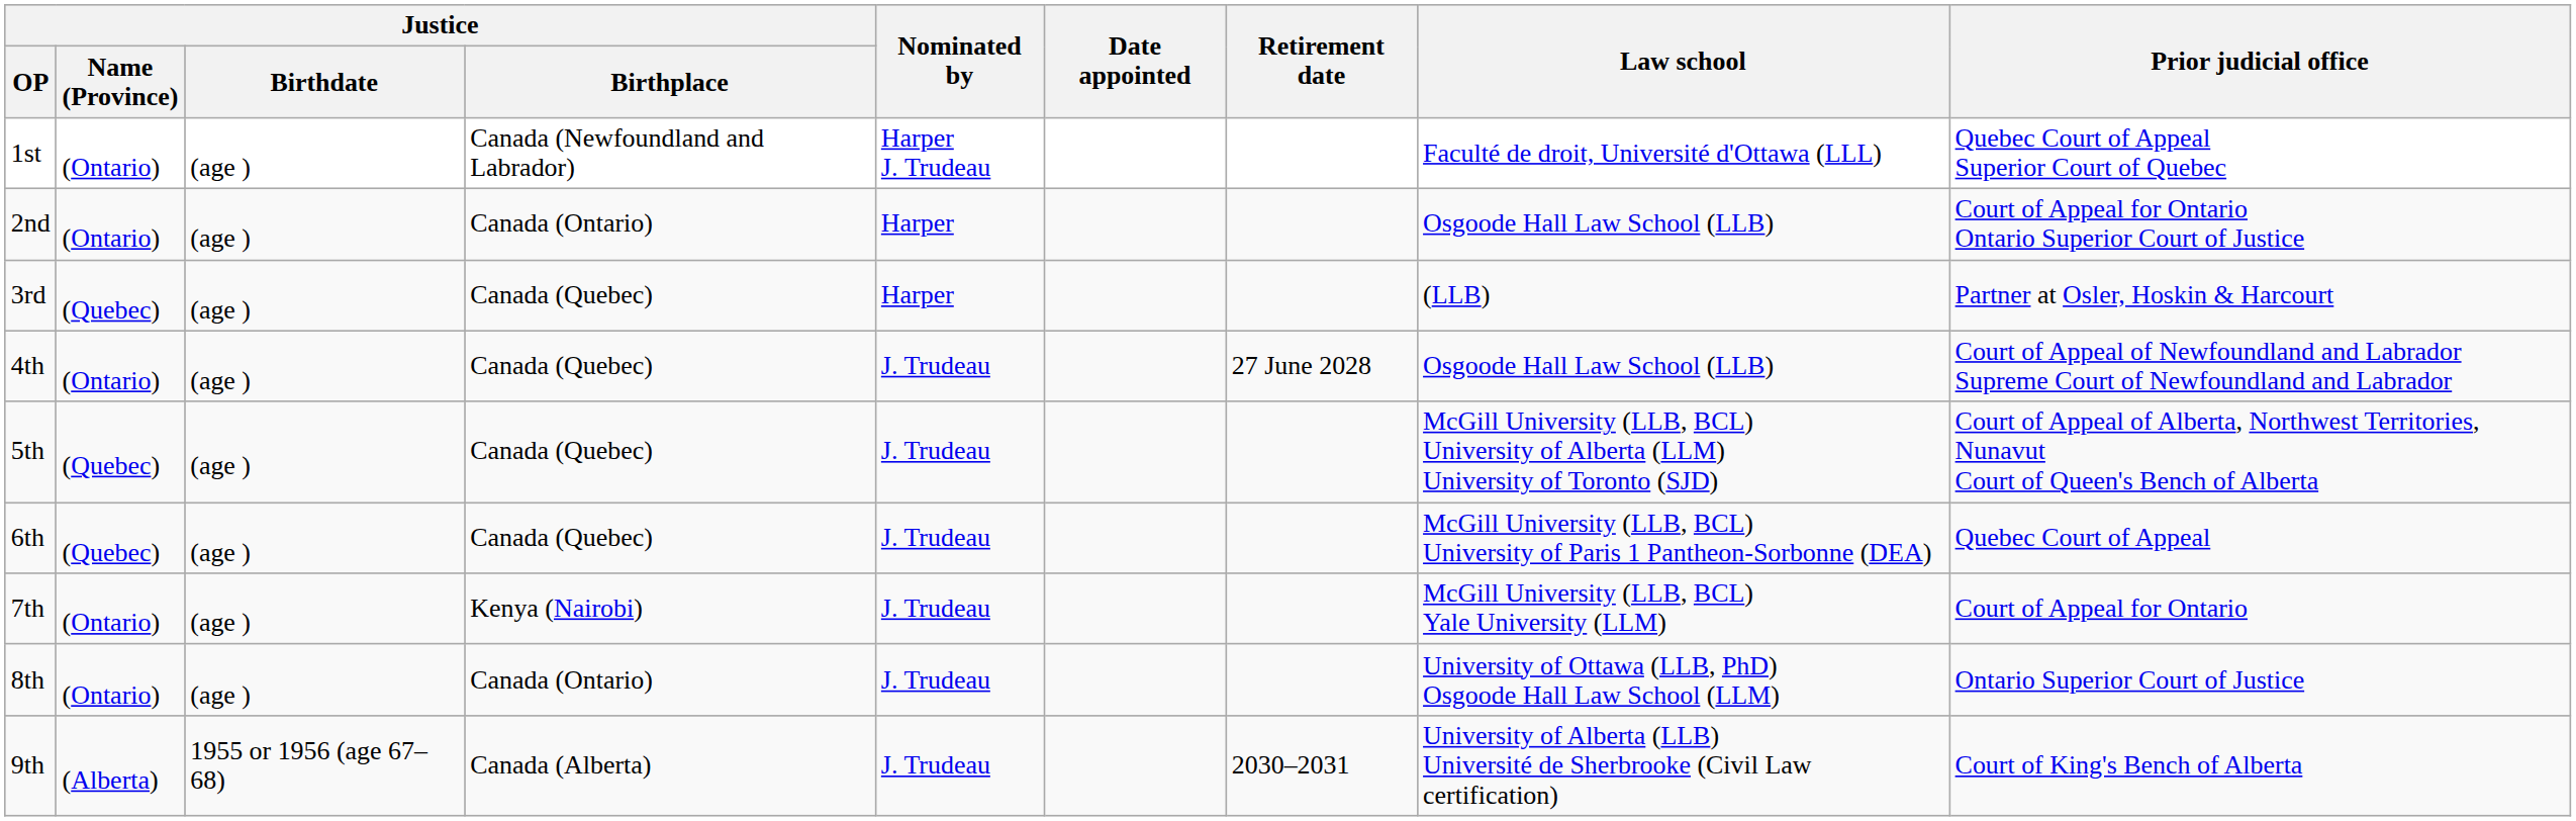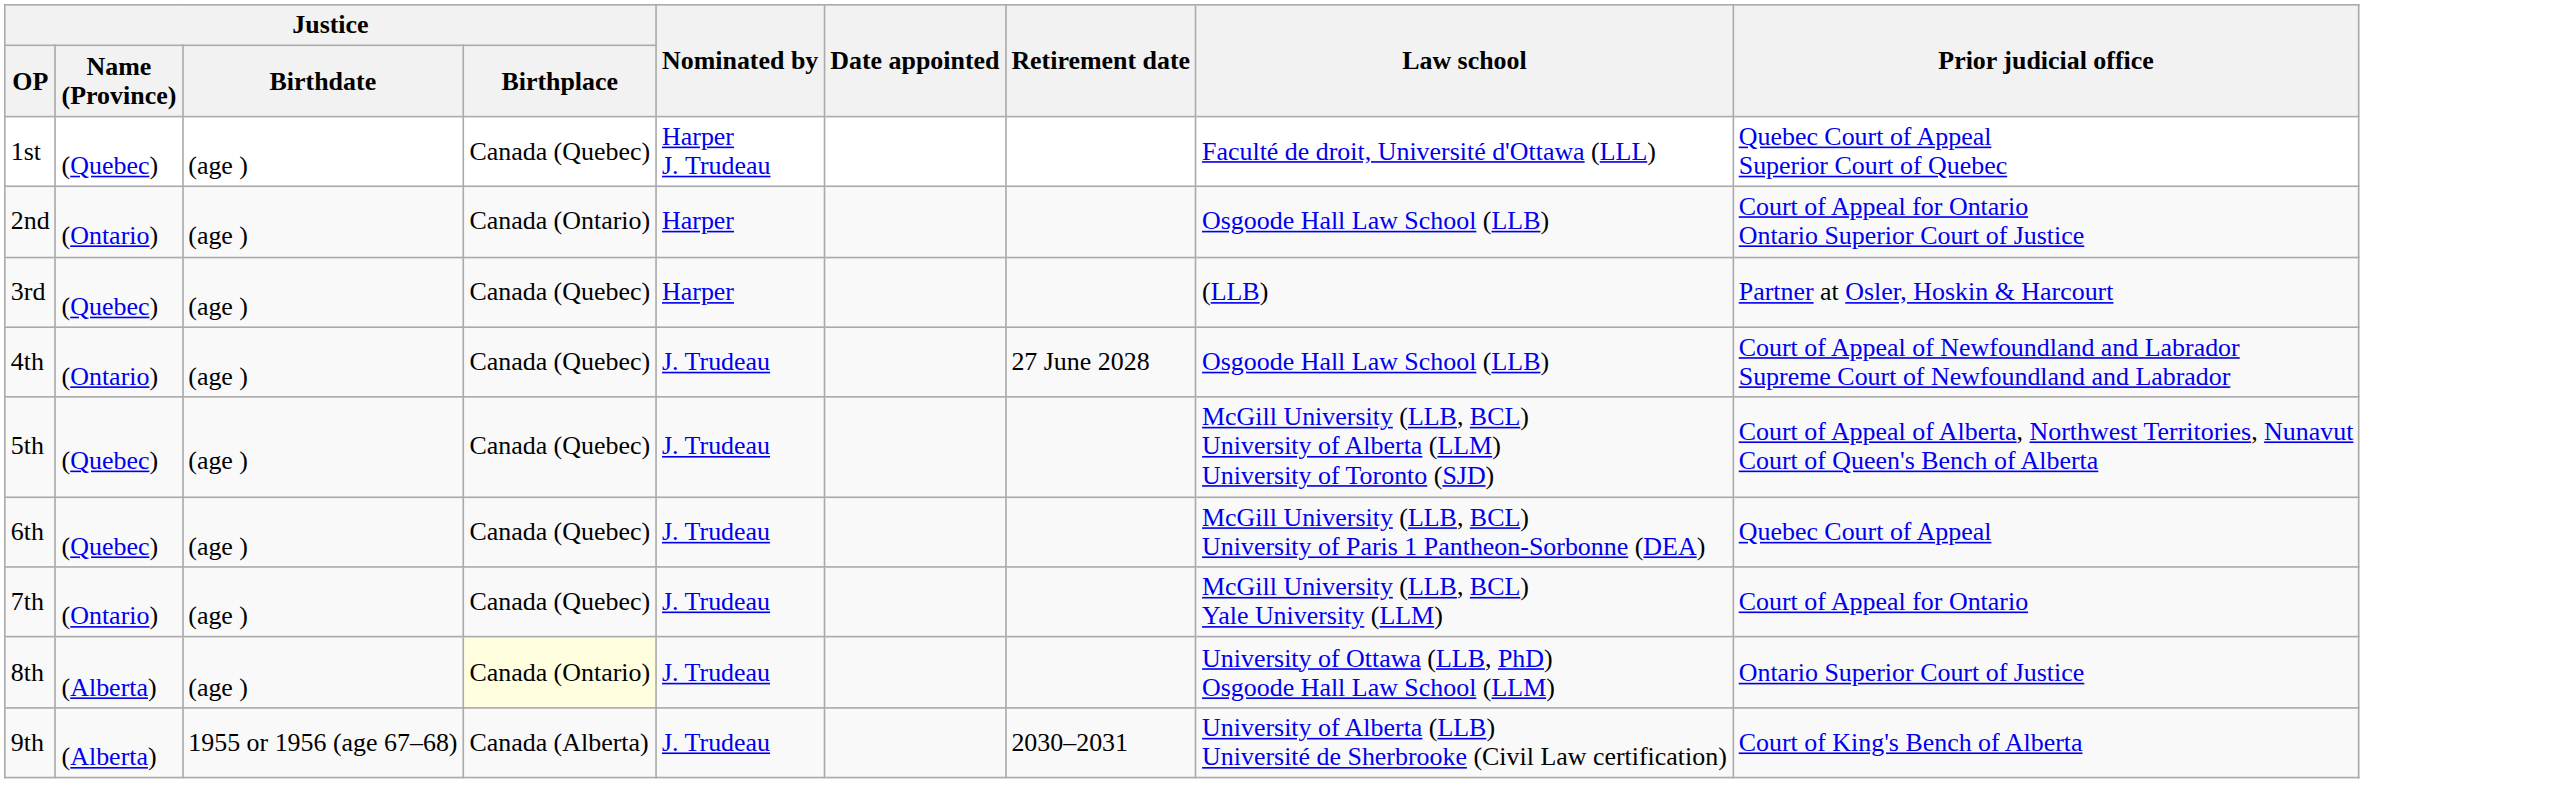 <table class="wikitable sortable">
 <tr>
 <th colspan=4>Justice</th>
 <th rowspan=2>Nominated by</th>
 <th rowspan=2>Date appointed</th>
 <th rowspan=2>Retirement date</th>
 <th rowspan=2>Law school</th>
 <th rowspan=2 class="unsortable">Prior judicial office</th>
 </tr>
 <tr>
 <th><abbr>OP</abbr></th>
 <th>Name<br>(Province)</th>
 <th>Birthdate</th>
 <th>Birthplace</th>
 </tr>
 <tr style="background:#fff;">
 <td>1st</td>
-<td><br>(<a href='#'>Ontario</a>)</td>
+<td><br>(<a href='#'>Quebec</a>)</td>
 <td><br>(age )</td>
-<td>Canada (Newfoundland and Labrador)</td>
+<td>Canada (Quebec)</td>
 <td nowrap><a href='#'>Harper</a><br><a href='#'>J. Trudeau</a></td>
 <td><br></td>
 <td></td>
 <td><a href='#'>Faculté de droit, Université d'Ottawa</a> (<a href='#'>LLL</a>)</td>
 <td><a href='#'>Quebec Court of Appeal</a><br><a href='#'>Superior Court of Quebec</a></td>
 </tr>
 <tr>
 <td>2nd</td>
 <td><br>(<a href='#'>Ontario</a>)</td>
 <td><br>(age )</td>
 <td>Canada (Ontario)</td>
 <td><a href='#'>Harper</a></td>
 <td></td>
 <td></td>
 <td><a href='#'>Osgoode Hall Law School</a> (<a href='#'>LLB</a>)</td>
 <td><a href='#'>Court of Appeal for Ontario</a><br><a href='#'>Ontario Superior Court of Justice</a></td>
 </tr>
 <tr>
 <td>3rd</td>
 <td><br>(<a href='#'>Quebec</a>)</td>
 <td><br>(age )</td>
 <td>Canada (Quebec)</td>
 <td><a href='#'>Harper</a></td>
 <td></td>
 <td></td>
 <td> (<a href='#'>LLB</a>)</td>
 <td><a href='#'>Partner</a> at <a href='#'>Osler, Hoskin & Harcourt</a></td>
 </tr>
 <tr>
 <td>4th</td>
 <td><br>(<a href='#'>Ontario</a>)</td>
 <td><br>(age )</td>
 <td>Canada (Quebec)</td>
 <td><a href='#'>J. Trudeau</a></td>
 <td></td>
 <td>27 June 2028</td>
 <td><a href='#'>Osgoode Hall Law School</a> (<a href='#'>LLB</a>)</td>
 <td><a href='#'>Court of Appeal of Newfoundland and Labrador</a><br><a href='#'>Supreme Court of Newfoundland and Labrador</a></td>
 </tr>
 <tr>
 <td>5th</td>
 <td><br>(<a href='#'>Quebec</a>)</td>
 <td><br>(age )</td>
 <td>Canada (Quebec)</td>
 <td><a href='#'>J. Trudeau</a></td>
 <td></td>
 <td></td>
 <td><a href='#'>McGill University</a> (<a href='#'>LLB</a>, <a href='#'>BCL</a>)<br><a href='#'>University of Alberta</a> (<a href='#'>LLM</a>)<br><a href='#'>University of Toronto</a> (<a href='#'>SJD</a>)</td>
 <td><a href='#'>Court of Appeal of Alberta</a>, <a href='#'>Northwest Territories</a>, <a href='#'>Nunavut</a><br><a href='#'>Court of Queen's Bench of Alberta</a></td>
 </tr>
 <tr>
 <td>6th</td>
 <td><br>(<a href='#'>Quebec</a>)</td>
 <td><br>(age )</td>
 <td>Canada (Quebec)</td>
 <td><a href='#'>J. Trudeau</a></td>
 <td></td>
 <td></td>
 <td><a href='#'>McGill University</a> (<a href='#'>LLB</a>, <a href='#'>BCL</a>)<br><a href='#'>University of Paris 1 Pantheon-Sorbonne</a> (<a href='#'>DEA</a>)</td>
 <td><a href='#'>Quebec Court of Appeal</a></td>
 </tr>
 <tr>
 <td>7th</td>
 <td><br>(<a href='#'>Ontario</a>)</td>
 <td><br>(age )</td>
-<td>Kenya (<a href='#'>Nairobi</a>)</td>
+<td>Canada (Quebec)</td>
 <td><a href='#'>J. Trudeau</a></td>
 <td></td>
 <td></td>
 <td><a href='#'>McGill University</a> (<a href='#'>LLB</a>, <a href='#'>BCL</a>)<br><a href='#'>Yale University</a> (<a href='#'>LLM</a>)</td>
 <td><a href='#'>Court of Appeal for Ontario</a></td>
 </tr>
 <tr>
 <td>8th</td>
-<td><br>(<a href='#'>Ontario</a>)</td>
+<td><br>(<a href='#'>Alberta</a>)</td>
 <td><br>(age )</td>
-<td>Canada (Ontario)</td>
+<td style="background: lightyellow;">Canada (Ontario)</td>
 <td><a href='#'>J. Trudeau</a></td>
 <td></td>
 <td></td>
 <td><a href='#'>University of Ottawa</a> (<a href='#'>LLB</a>, <a href='#'>PhD</a>)<br><a href='#'>Osgoode Hall Law School</a> (<a href='#'>LLM</a>)</td>
 <td><a href='#'>Ontario Superior Court of Justice</a></td>
 </tr>
 <tr>
 <td>9th</td>
 <td><br>(<a href='#'>Alberta</a>)</td>
 <td>1955 or 1956 (age 67–68)</td>
 <td>Canada (Alberta)</td>
 <td><a href='#'>J. Trudeau</a></td>
 <td></td>
 <td>2030–2031</td>
 <td><a href='#'>University of Alberta</a> (<a href='#'>LLB</a>)<br><a href='#'>Université de Sherbrooke</a> (Civil Law certification)</td>
 <td><a href='#'>Court of King's Bench of Alberta</a></td>
 </tr>
 </table>
